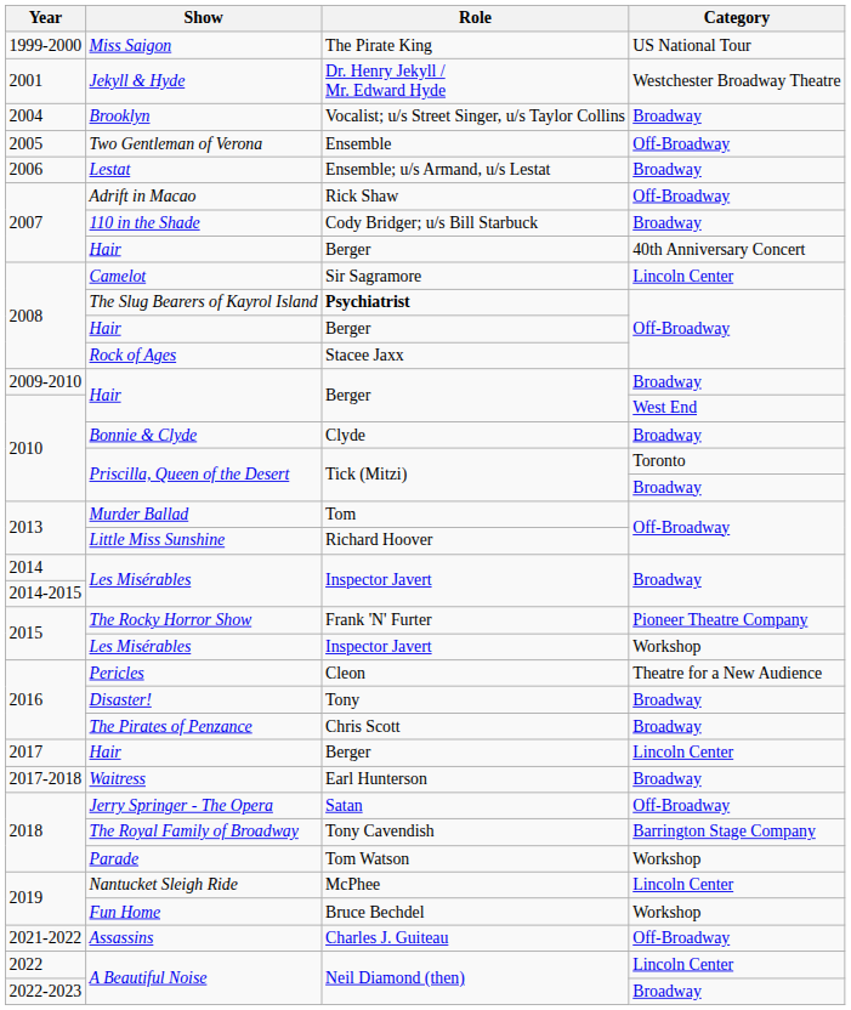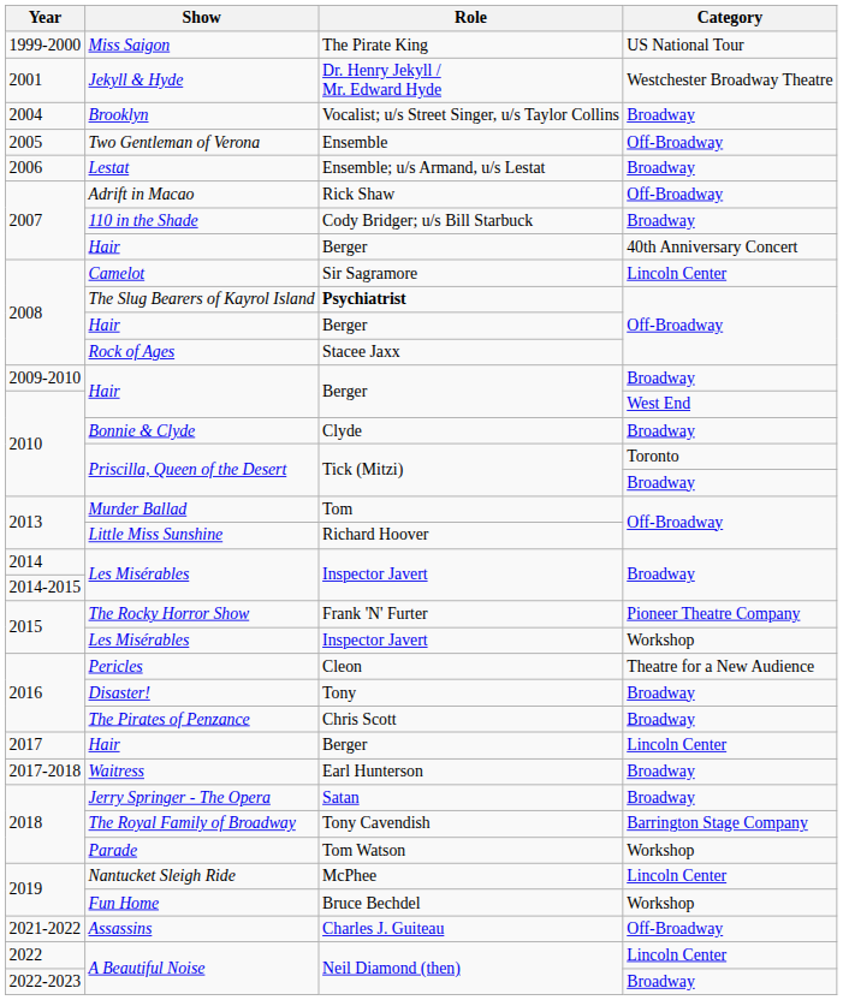 <table class="wikitable">
 <tr>
 <th>Year</th>
 <th>Show</th>
 <th>Role</th>
 <th>Category</th>
 </tr>
 <tr>
 <td>1999-2000</td>
 <td><em><a href='#'>Miss Saigon</a></em></td>
 <td>The Pirate King</td>
 <td>US National Tour</td>
 </tr>
 <tr>
 <td>2001</td>
 <td><a href='#'><em>Jekyll & Hyde</em></a></td>
 <td><a href='#'>Dr. Henry Jekyll / <br>Mr. Edward Hyde</a></td>
 <td>Westchester Broadway Theatre</td>
 </tr>
 <tr>
 <td>2004</td>
 <td><em><a href='#'>Brooklyn</a></em></td>
 <td>Vocalist; u/s Street Singer, u/s Taylor Collins</td>
 <td><a href='#'>Broadway</a></td>
 </tr>
 <tr>
 <td>2005</td>
 <td><em>Two Gentleman of Verona</em></td>
 <td>Ensemble</td>
 <td><a href='#'>Off-Broadway</a></td>
 </tr>
 <tr>
 <td>2006</td>
 <td><em><a href='#'>Lestat</a></em></td>
 <td>Ensemble; u/s Armand, u/s Lestat</td>
 <td><a href='#'>Broadway</a></td>
 </tr>
 <tr>
 <td rowspan=3>2007</td>
 <td><em>Adrift in Macao</em></td>
 <td>Rick Shaw</td>
 <td><a href='#'>Off-Broadway</a></td>
 </tr>
 <tr>
 <td><em><a href='#'>110 in the Shade</a></em></td>
 <td>Cody Bridger; u/s Bill Starbuck</td>
 <td><a href='#'>Broadway</a></td>
 </tr>
 <tr>
 <td><em><a href='#'>Hair</a></em></td>
 <td>Berger</td>
 <td>40th Anniversary Concert</td>
 </tr>
 <tr>
 <td rowspan="4">2008</td>
 <td><em><a href='#'>Camelot</a></em></td>
 <td>Sir Sagramore</td>
 <td><a href='#'>Lincoln Center</a></td>
 </tr>
 <tr>
 <td><em>The Slug Bearers of Kayrol Island</em></td>
 <td><strong>Psychiatrist</strong></td>
 <td rowspan="3"><a href='#'>Off-Broadway</a></td>
 </tr>
 <tr>
 <td><em><a href='#'>Hair</a></em></td>
 <td>Berger</td>
 </tr>
 <tr>
 <td><em><a href='#'>Rock of Ages</a></em></td>
 <td>Stacee Jaxx</td>
 </tr>
 <tr>
 <td>2009-2010</td>
 <td rowspan="2"><em><a href='#'>Hair</a></em></td>
 <td rowspan="2">Berger</td>
 <td><a href='#'>Broadway</a></td>
 </tr>
 <tr>
 <td rowspan=4>2010</td>
 <td><a href='#'>West End</a></td>
 </tr>
 <tr>
 <td><em><a href='#'>Bonnie & Clyde</a></em></td>
 <td>Clyde</td>
 <td><a href='#'>Broadway</a></td>
 </tr>
 <tr>
 <td rowspan="2"><a href='#'><em>Priscilla, Queen of the Desert</em></a></td>
 <td rowspan="2">Tick (Mitzi)</td>
 <td>Toronto</td>
 </tr>
 <tr>
 <td><a href='#'>Broadway</a></td>
 </tr>
 <tr>
 <td rowspan="2">2013</td>
 <td><em><a href='#'>Murder Ballad</a></em></td>
 <td>Tom</td>
 <td rowspan="2"><a href='#'>Off-Broadway</a></td>
 </tr>
 <tr>
 <td><em><a href='#'>Little Miss Sunshine</a></em></td>
 <td>Richard Hoover</td>
 </tr>
 <tr>
 <td>2014</td>
 <td rowspan=2><em><a href='#'>Les Misérables</a></em></td>
 <td rowspan=2><a href='#'>Inspector Javert</a></td>
 <td rowspan=2><a href='#'>Broadway</a></td>
 </tr>
 <tr>
 <td>2014-2015</td>
 </tr>
 <tr>
 <td rowspan=2>2015</td>
 <td><em><a href='#'>The Rocky Horror Show</a></em></td>
 <td>Frank 'N' Furter</td>
 <td><a href='#'>Pioneer Theatre Company</a></td>
 </tr>
 <tr>
 <td><em><a href='#'>Les Misérables</a></em></td>
 <td><a href='#'>Inspector Javert</a></td>
 <td>Workshop</td>
 </tr>
 <tr>
 <td rowspan=3>2016</td>
 <td><em><a href='#'>Pericles</a></em></td>
 <td>Cleon</td>
 <td>Theatre for a New Audience</td>
 </tr>
 <tr>
 <td><a href='#'><em>Disaster!</em></a></td>
 <td>Tony</td>
 <td><a href='#'>Broadway</a></td>
 </tr>
 <tr>
 <td><em><a href='#'>The Pirates of Penzance</a></em></td>
 <td>Chris Scott</td>
 <td><a href='#'>Broadway</a></td>
 </tr>
 <tr>
 <td>2017</td>
 <td><em><a href='#'>Hair</a></em></td>
 <td>Berger</td>
 <td><a href='#'>Lincoln Center</a></td>
 </tr>
 <tr>
 <td>2017-2018</td>
 <td><em><a href='#'>Waitress</a></em></td>
 <td>Earl Hunterson</td>
 <td><a href='#'>Broadway</a></td>
 </tr>
 <tr>
 <td rowspan=3>2018</td>
 <td><em><a href='#'>Jerry Springer - The Opera</a></em></td>
 <td><a href='#'>Satan</a></td>
-<td><a href='#'>Off-Broadway</a></td>
+<td><a href='#'>Broadway</a></td>
 </tr>
 <tr>
 <td><a href='#'><em>The Royal Family of Broadway</em></a></td>
 <td>Tony Cavendish</td>
 <td><a href='#'>Barrington Stage Company</a></td>
 </tr>
 <tr>
 <td><em><a href='#'>Parade</a></em></td>
 <td>Tom Watson</td>
 <td>Workshop</td>
 </tr>
 <tr>
 <td rowspan=2>2019</td>
 <td><em>Nantucket Sleigh Ride</em></td>
 <td>McPhee</td>
 <td><a href='#'>Lincoln Center</a></td>
 </tr>
 <tr>
 <td><a href='#'><em>Fun Home</em></a></td>
 <td>Bruce Bechdel</td>
 <td>Workshop</td>
 </tr>
 <tr>
 <td>2021-2022</td>
 <td><em><a href='#'>Assassins</a></em></td>
 <td><a href='#'>Charles J. Guiteau</a></td>
 <td><a href='#'>Off-Broadway</a></td>
 </tr>
 <tr>
 <td>2022</td>
 <td rowspan="2"><em><a href='#'>A Beautiful Noise</a></em></td>
 <td rowspan="2"><a href='#'>Neil Diamond (then)</a></td>
 <td><a href='#'>Lincoln Center</a></td>
 </tr>
 <tr>
 <td>2022-2023</td>
 <td><a href='#'>Broadway</a></td>
 </tr>
 </table>
